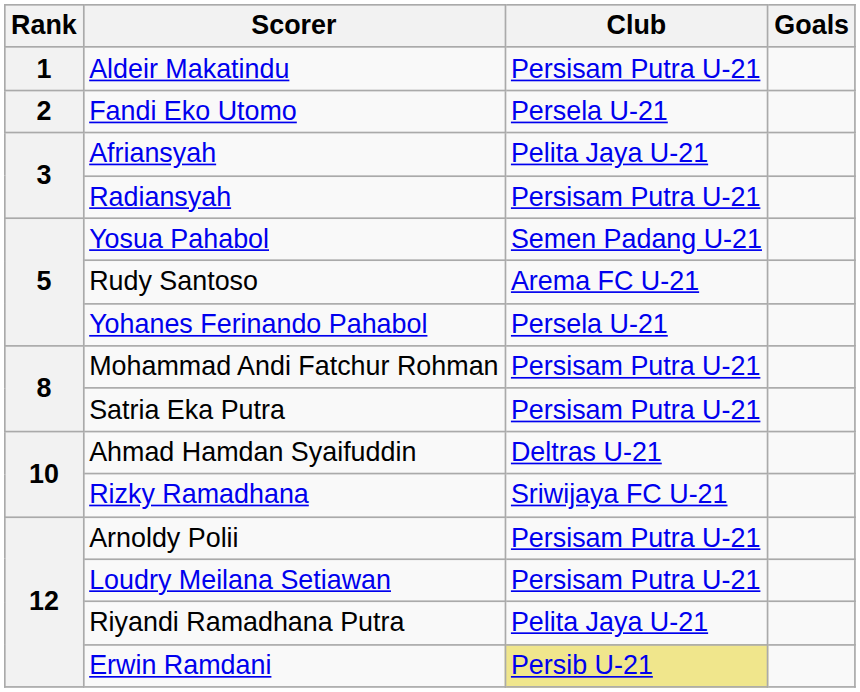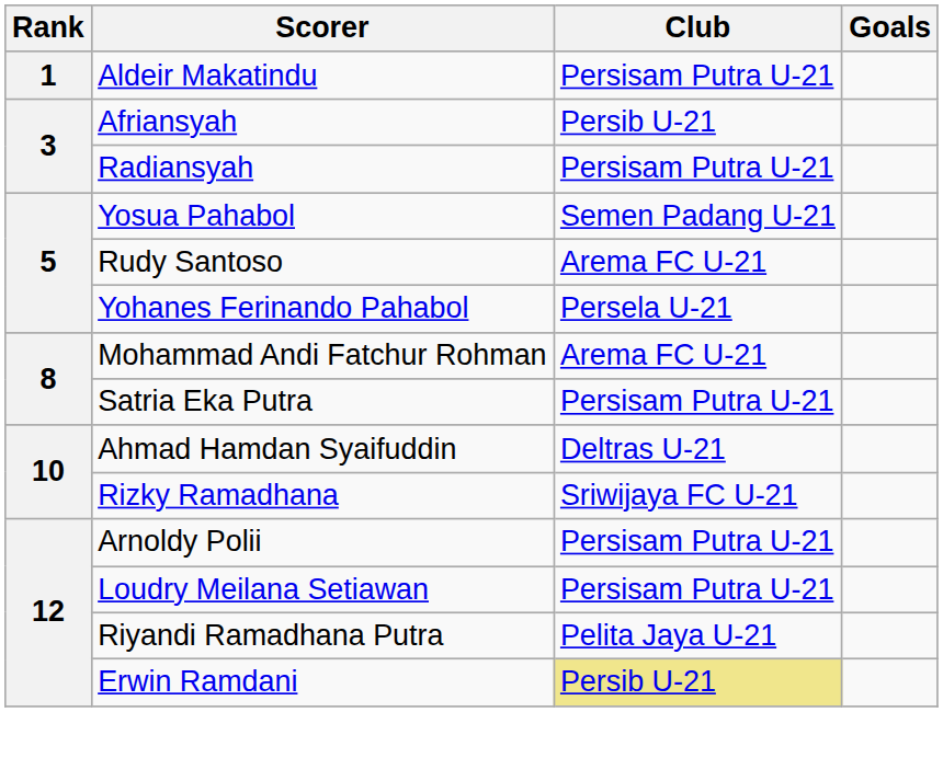 <table class="wikitable">
 <tr>
 <th>Rank</th>
 <th>Scorer</th>
 <th>Club</th>
 <th>Goals</th>
 </tr>
 <tr>
 <th rowspan=1>1</th>
 <td> <a href='#'>Aldeir Makatindu</a></td>
 <td><a href='#'>Persisam Putra U-21</a></td>
 <td></td>
 </tr>
 <tr>
-<th rowspan=1>2</th>
-<td> <a href='#'>Fandi Eko Utomo</a></td>
-<td><a href='#'>Persela U-21</a></td>
-<td></td>
-</tr>
-<tr>
 <th rowspan=2>3</th>
 <td> <a href='#'>Afriansyah</a></td>
-<td><a href='#'>Pelita Jaya U-21</a></td>
+<td><a href='#'>Persib U-21</a></td>
 <td></td>
 </tr>
 <tr>
 <td> <a href='#'>Radiansyah</a></td>
 <td><a href='#'>Persisam Putra U-21</a></td>
 <td></td>
 </tr>
 <tr>
 <th rowspan=3>5</th>
 <td> <a href='#'>Yosua Pahabol</a></td>
 <td><a href='#'>Semen Padang U-21</a></td>
 <td></td>
 </tr>
 <tr>
 <td> Rudy Santoso</td>
 <td><a href='#'>Arema FC U-21</a></td>
 <td></td>
 </tr>
 <tr>
 <td> <a href='#'>Yohanes Ferinando Pahabol</a></td>
 <td><a href='#'>Persela U-21</a></td>
 <td></td>
 </tr>
 <tr>
 <th rowspan=2>8</th>
 <td> Mohammad Andi Fatchur Rohman</td>
-<td><a href='#'>Persisam Putra U-21</a></td>
+<td><a href='#'>Arema FC U-21</a></td>
 <td></td>
 </tr>
 <tr>
 <td> Satria Eka Putra</td>
 <td><a href='#'>Persisam Putra U-21</a></td>
 <td></td>
 </tr>
 <tr>
 <th rowspan=2>10</th>
 <td> Ahmad Hamdan Syaifuddin</td>
 <td><a href='#'>Deltras U-21</a></td>
 <td></td>
 </tr>
 <tr>
 <td> <a href='#'>Rizky Ramadhana</a></td>
 <td><a href='#'>Sriwijaya FC U-21</a></td>
 <td></td>
 </tr>
 <tr>
 <th rowspan=4>12</th>
 <td> Arnoldy Polii</td>
 <td><a href='#'>Persisam Putra U-21</a></td>
 <td></td>
 </tr>
 <tr>
 <td> <a href='#'>Loudry Meilana Setiawan</a></td>
 <td><a href='#'>Persisam Putra U-21</a></td>
 <td></td>
 </tr>
 <tr>
 <td> Riyandi Ramadhana Putra</td>
 <td><a href='#'>Pelita Jaya U-21</a></td>
 <td></td>
 </tr>
 <tr>
 <td> <a href='#'>Erwin Ramdani</a></td>
 <td style="background: khaki;"><a href='#'>Persib U-21</a></td>
 <td></td>
 </tr>
 </table>
